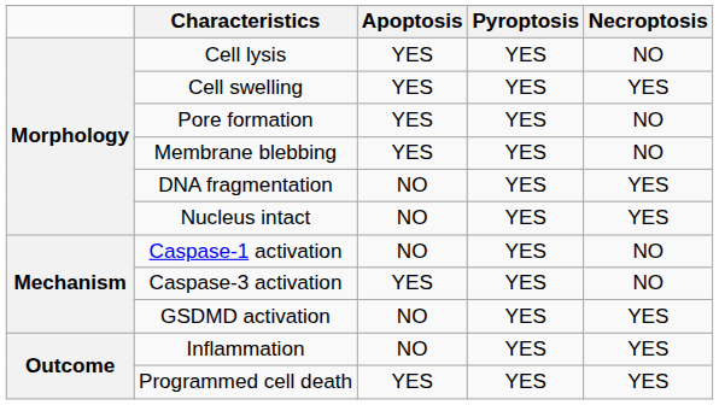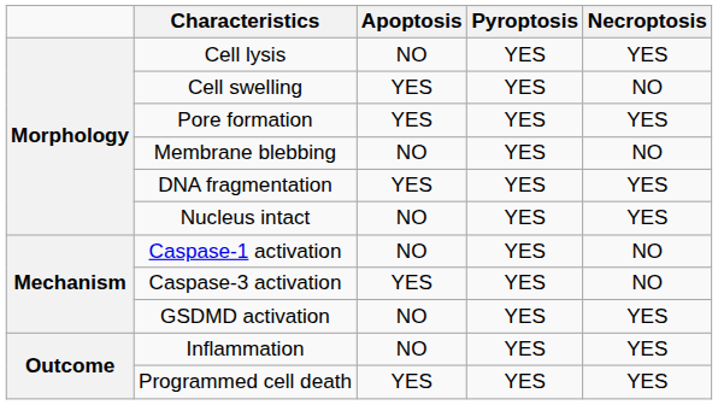 <table class="wikitable" style="margin: 1em auto 1em auto;">
 <tr>
 <td></td>
 <th scope="col">Characteristics</th>
 <th scope="col">Apoptosis</th>
 <th scope="col">Pyroptosis</th>
 <th scope="col">Necroptosis</th>
 </tr>
 <tr>
 <th scope="row"  rowspan="6">Morphology</th>
 <td style="text-align: center;">Cell lysis</td>
+<td style="text-align: center;">NO</td>
+<td style="text-align: center;">YES</td>
+<td style="text-align: center;">YES</td>
+</tr>
+<tr>
+<td style="text-align: center;">Cell swelling</td>
 <td style="text-align: center;">YES</td>
 <td style="text-align: center;">YES</td>
 <td style="text-align: center;">NO</td>
 </tr>
 <tr>
-<td style="text-align: center;">Cell swelling</td>
+<td style="text-align: center;">Pore formation</td>
 <td style="text-align: center;">YES</td>
 <td style="text-align: center;">YES</td>
 <td style="text-align: center;">YES</td>
 </tr>
 <tr>
-<td style="text-align: center;">Pore formation</td>
-<td style="text-align: center;">YES</td>
-<td style="text-align: center;">YES</td>
+<td style="text-align: center;">Membrane blebbing</td>
 <td style="text-align: center;">NO</td>
-</tr>
-<tr>
-<td style="text-align: center;">Membrane blebbing</td>
-<td style="text-align: center;">YES</td>
 <td style="text-align: center;">YES</td>
 <td style="text-align: center;">NO</td>
 </tr>
 <tr>
 <td style="text-align: center;">DNA fragmentation</td>
-<td style="text-align: center;">NO</td>
+<td style="text-align: center;">YES</td>
 <td style="text-align: center;">YES</td>
 <td style="text-align: center;">YES</td>
 </tr>
 <tr>
 <td style="text-align: center;">Nucleus intact</td>
 <td style="text-align: center;">NO</td>
 <td style="text-align: center;">YES</td>
 <td style="text-align: center;">YES</td>
 </tr>
 <tr>
 <th scope="row"  rowspan="3">Mechanism</th>
 <td style="text-align: center;"><a href='#'>Caspase-1</a> activation</td>
 <td style="text-align: center;">NO</td>
 <td style="text-align: center;">YES</td>
 <td style="text-align: center;">NO</td>
 </tr>
 <tr>
 <td style="text-align: center;">Caspase-3 activation</td>
 <td style="text-align: center;">YES</td>
 <td style="text-align: center;">YES</td>
 <td style="text-align: center;">NO</td>
 </tr>
 <tr>
 <td style="text-align: center;">GSDMD activation</td>
 <td style="text-align: center;">NO</td>
 <td style="text-align: center;">YES</td>
 <td style="text-align: center;">YES</td>
 </tr>
 <tr>
 <th scope="row"  rowspan="2">Outcome</th>
 <td style="text-align: center;">Inflammation</td>
 <td style="text-align: center;">NO</td>
 <td style="text-align: center;">YES</td>
 <td style="text-align: center;">YES</td>
 </tr>
 <tr>
 <td style="text-align: center;">Programmed cell death</td>
 <td style="text-align: center;">YES</td>
 <td style="text-align: center;">YES</td>
 <td style="text-align: center;">YES</td>
 </tr>
 </table>
